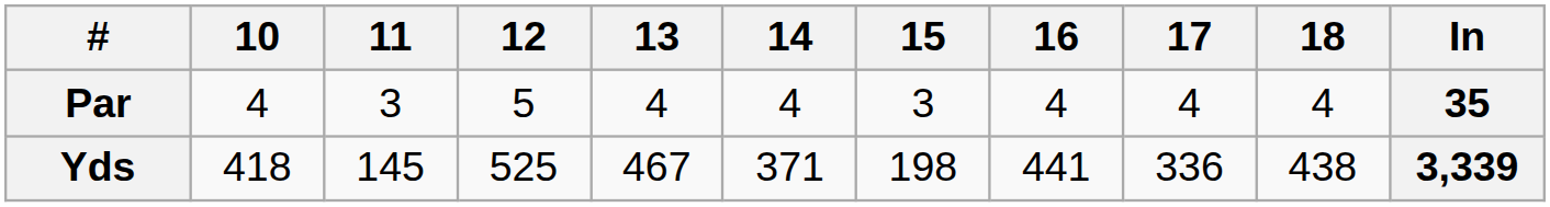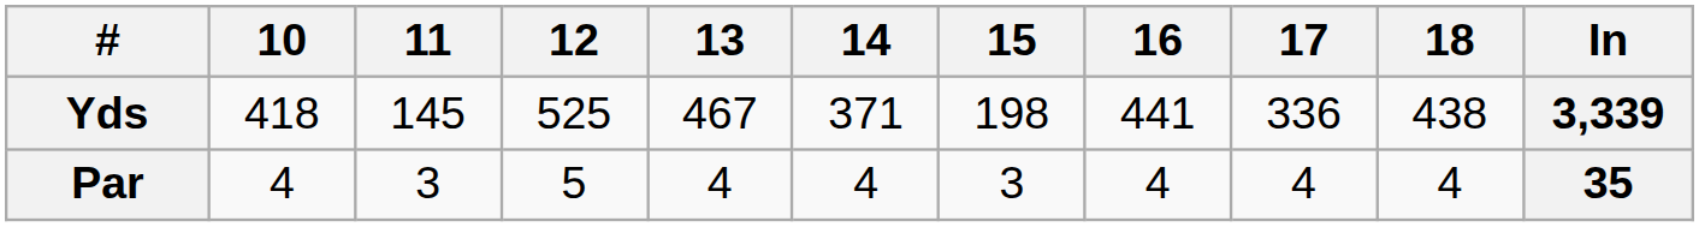 <table class="wikitable" style="text-align: center;">
 <tr>
 <th>#</th>
 <th>10</th>
 <th>11</th>
 <th>12</th>
 <th>13</th>
 <th>14</th>
 <th>15</th>
 <th>16</th>
 <th>17</th>
 <th>18</th>
 <th>In</th>
 </tr>
 <tr>
+<th>    Yds    </th>
+<td>418</td>
+<td>145</td>
+<td>525</td>
+<td>467</td>
+<td>371</td>
+<td>198</td>
+<td>441</td>
+<td>336</td>
+<td>438</td>
+<th>3,339</th>
+</tr>
+<tr>
 <th>Par</th>
 <td>    4    </td>
 <td>    3    </td>
 <td>    5    </td>
 <td>    4    </td>
 <td>    4    </td>
 <td>    3    </td>
 <td>    4    </td>
 <td>    4    </td>
 <td>    4    </td>
 <th>    35    </th>
 </tr>
-<tr>
-<th>    Yds    </th>
-<td>418</td>
-<td>145</td>
-<td>525</td>
-<td>467</td>
-<td>371</td>
-<td>198</td>
-<td>441</td>
-<td>336</td>
-<td>438</td>
-<th>3,339</th>
-</tr>
 </table>
